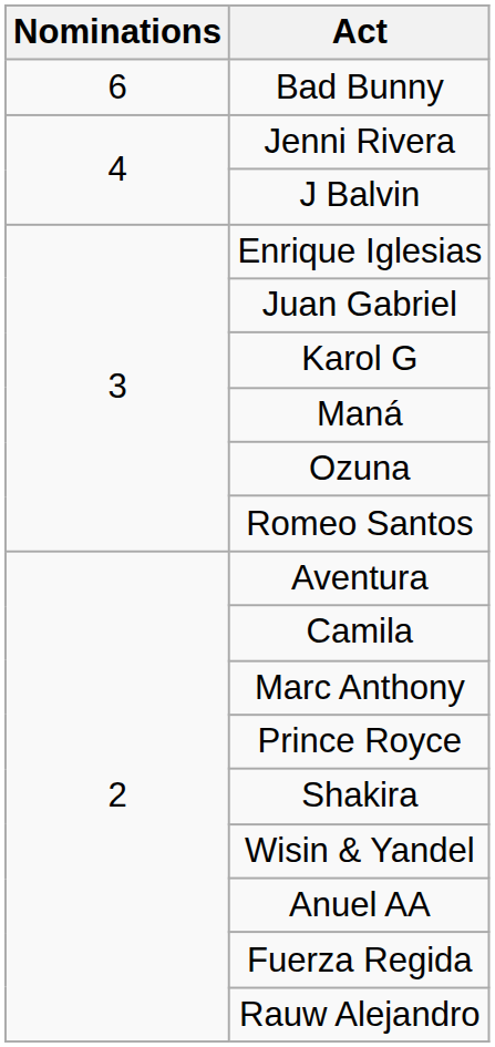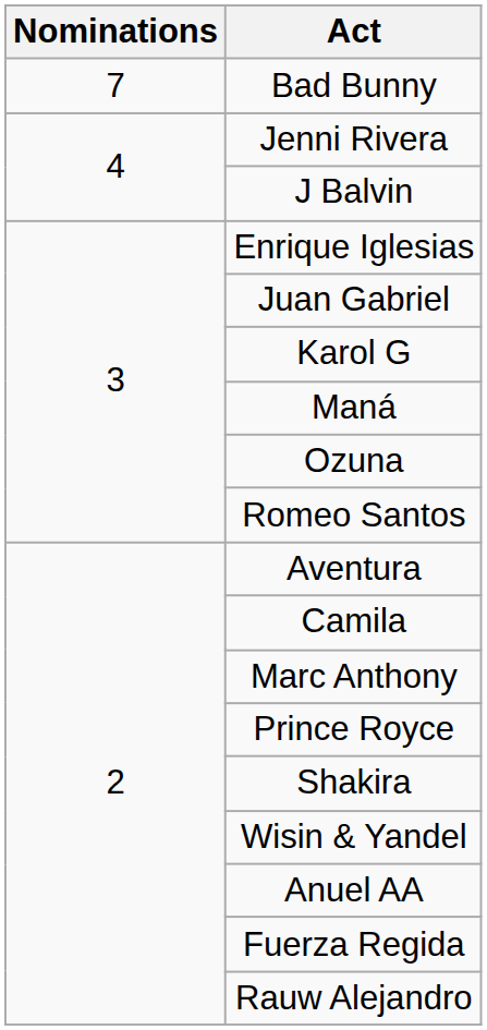 <table class="wikitable" rowspan="2" style="text-align:center;">
 <tr>
 <th scope="col">Nominations</th>
 <th scope="col">Act</th>
 </tr>
 <tr>
-<td>6</td>
+<td>7</td>
 <td>Bad Bunny</td>
 </tr>
 <tr>
 <td rowspan="2">4</td>
 <td>Jenni Rivera</td>
 </tr>
 <tr>
 <td>J Balvin</td>
 </tr>
 <tr>
 <td rowspan="6">3</td>
 <td>Enrique Iglesias</td>
 </tr>
 <tr>
 <td>Juan Gabriel</td>
 </tr>
 <tr>
 <td>Karol G</td>
 </tr>
 <tr>
 <td>Maná</td>
 </tr>
 <tr>
 <td>Ozuna</td>
 </tr>
 <tr>
 <td>Romeo Santos</td>
 </tr>
 <tr>
 <td rowspan="9">2</td>
 <td>Aventura</td>
 </tr>
 <tr>
 <td>Camila</td>
 </tr>
 <tr>
 <td>Marc Anthony</td>
 </tr>
 <tr>
 <td>Prince Royce</td>
 </tr>
 <tr>
 <td>Shakira</td>
 </tr>
 <tr>
 <td>Wisin & Yandel</td>
 </tr>
 <tr>
 <td>Anuel AA</td>
 </tr>
 <tr>
 <td>Fuerza Regida</td>
 </tr>
 <tr>
 <td>Rauw Alejandro</td>
 </tr>
 </table>
